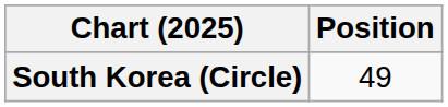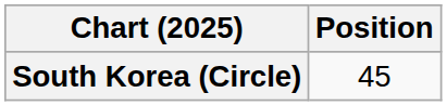 <table class="wikitable plainrowheaders" style="text-align:center">
 <tr>
 <th scope="col">Chart (2025)</th>
 <th scope="col">Position</th>
 </tr>
 <tr>
 <th scope="row">South Korea (Circle)</th>
-<td>49</td>
+<td>45</td>
 </tr>
 </table>
